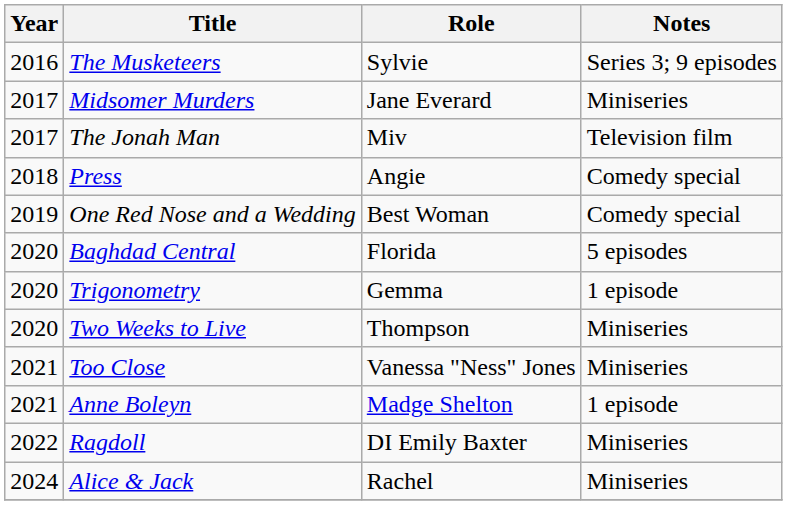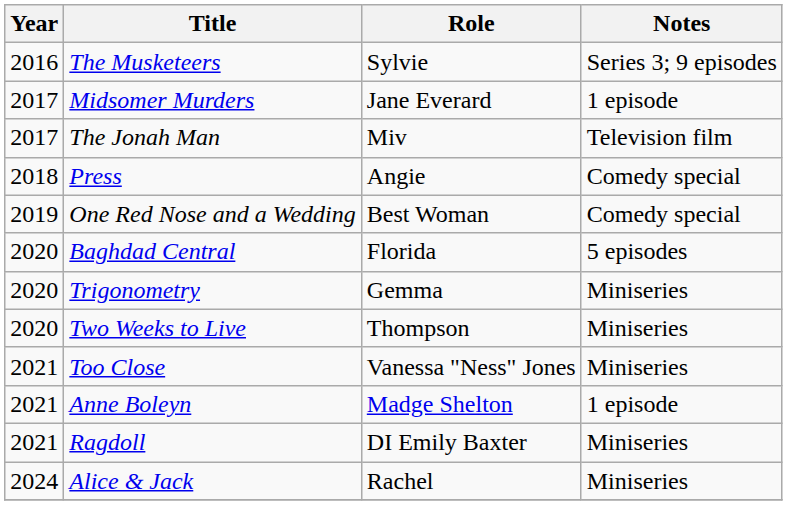 <table class="wikitable sortable">
 <tr>
 <th>Year</th>
 <th>Title</th>
 <th>Role</th>
 <th class="unsortable">Notes</th>
 </tr>
 <tr>
 <td>2016</td>
 <td><em><a href='#'>The Musketeers</a></em></td>
 <td>Sylvie</td>
 <td>Series 3; 9 episodes</td>
 </tr>
 <tr>
 <td>2017</td>
 <td><em><a href='#'>Midsomer Murders</a></em></td>
 <td>Jane Everard</td>
-<td>Miniseries</td>
+<td>1 episode</td>
 </tr>
 <tr>
 <td>2017</td>
 <td><em>The Jonah Man</em></td>
 <td>Miv</td>
 <td>Television film</td>
 </tr>
 <tr>
 <td>2018</td>
 <td><em><a href='#'>Press</a></em></td>
 <td>Angie</td>
 <td>Comedy special</td>
 </tr>
 <tr>
 <td>2019</td>
 <td><em>One Red Nose and a Wedding</em></td>
 <td>Best Woman</td>
 <td>Comedy special</td>
 </tr>
 <tr>
 <td>2020</td>
 <td><em><a href='#'>Baghdad Central</a></em></td>
 <td>Florida</td>
 <td>5 episodes</td>
 </tr>
 <tr>
 <td>2020</td>
 <td><em><a href='#'>Trigonometry</a></em></td>
 <td>Gemma</td>
-<td>1 episode</td>
+<td>Miniseries</td>
 </tr>
 <tr>
 <td>2020</td>
 <td><em><a href='#'>Two Weeks to Live</a></em></td>
 <td>Thompson</td>
 <td>Miniseries</td>
 </tr>
 <tr>
 <td>2021</td>
 <td><em><a href='#'>Too Close</a></em></td>
 <td>Vanessa "Ness" Jones</td>
 <td>Miniseries</td>
 </tr>
 <tr>
 <td>2021</td>
 <td><em><a href='#'>Anne Boleyn</a></em></td>
 <td><a href='#'>Madge Shelton</a></td>
 <td>1 episode</td>
 </tr>
 <tr>
-<td>2022</td>
+<td>2021</td>
 <td><em><a href='#'>Ragdoll</a></em></td>
 <td>DI Emily Baxter</td>
 <td>Miniseries</td>
 </tr>
 <tr>
 <td>2024</td>
 <td><em><a href='#'>Alice & Jack</a></em></td>
 <td>Rachel</td>
 <td>Miniseries</td>
 </tr>
 <tr>
 </tr>
 </table>
